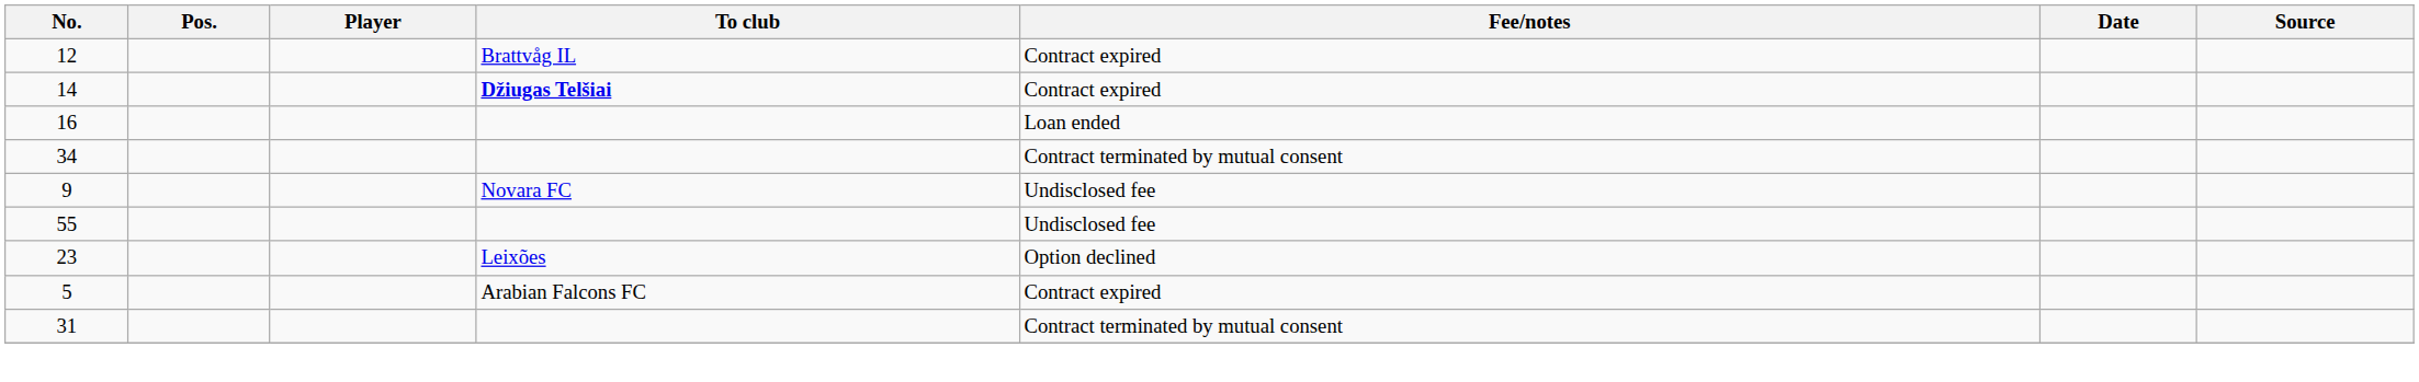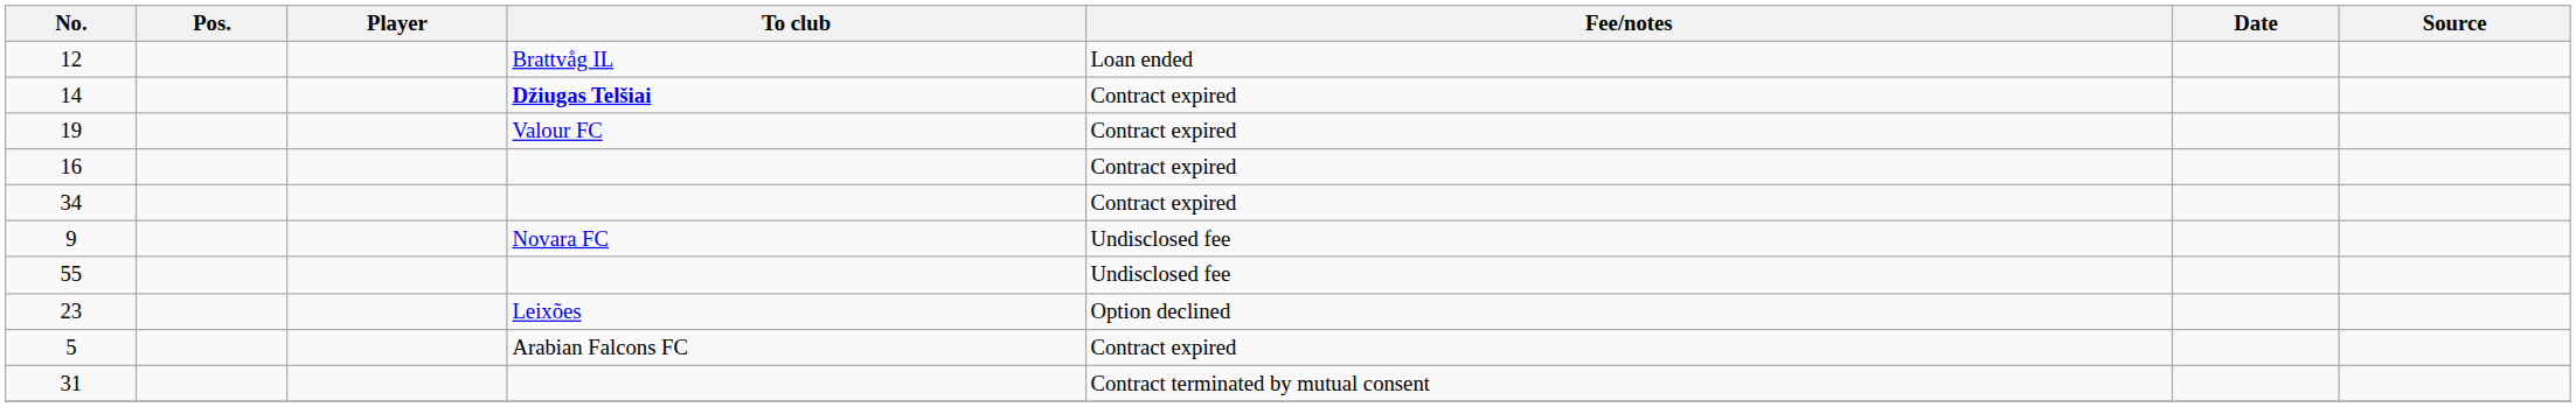 <table class="wikitable sortable" style="width:90%; font-size:95%;">
 <tr>
 <th>No.</th>
 <th>Pos.</th>
 <th>Player</th>
 <th>To club</th>
 <th>Fee/notes</th>
 <th>Date</th>
 <th>Source</th>
 </tr>
 <tr>
 <td align=center>12</td>
 <td align=center></td>
 <td></td>
 <td> <a href='#'>Brattvåg IL</a></td>
-<td>Contract expired</td>
+<td>Loan ended</td>
 <td></td>
 <td></td>
 </tr>
 <tr>
 <td align=center>14</td>
 <td align=center></td>
 <td></td>
 <td><strong> <a href='#'>Džiugas Telšiai</a></strong></td>
 <td>Contract expired</td>
 <td></td>
 <td></td>
 </tr>
 <tr>
+<td align=center>19</td>
+<td align=center></td>
+<td></td>
+<td> <a href='#'>Valour FC</a></td>
+<td>Contract expired</td>
+<td></td>
+<td></td>
+</tr>
+<tr>
 <td align=center>16</td>
 <td align=center></td>
 <td></td>
 <td></td>
-<td>Loan ended</td>
+<td>Contract expired</td>
 <td></td>
 <td></td>
 </tr>
 <tr>
 <td align=center>34</td>
 <td align=center></td>
 <td></td>
 <td></td>
-<td>Contract terminated by mutual consent</td>
+<td>Contract expired</td>
 <td></td>
 <td></td>
 </tr>
 <tr>
 <td align=center>9</td>
 <td align=center></td>
 <td></td>
 <td> <a href='#'>Novara FC</a></td>
 <td>Undisclosed fee</td>
 <td></td>
 <td></td>
 </tr>
 <tr>
 <td align=center>55</td>
 <td align=center></td>
 <td></td>
 <td></td>
 <td>Undisclosed fee</td>
 <td></td>
 <td></td>
 </tr>
 <tr>
 <td align=center>23</td>
 <td align=center></td>
 <td></td>
 <td> <a href='#'>Leixões</a></td>
 <td>Option declined</td>
 <td></td>
 <td></td>
 </tr>
 <tr>
 <td align=center>5</td>
 <td align=center></td>
 <td></td>
 <td> Arabian Falcons FC</td>
 <td>Contract expired</td>
 <td></td>
 <td></td>
 </tr>
 <tr>
 <td align=center>31</td>
 <td align=center></td>
 <td></td>
 <td></td>
 <td>Contract terminated by mutual consent</td>
 <td></td>
 <td></td>
 </tr>
 <tr>
 </tr>
 </table>
